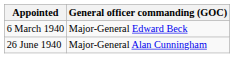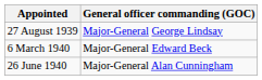 <table class="wikitable" style="text-align: left; border-spacing: 2px; border: 1px solid darkgray;">
 <tr>
 <th>Appointed</th>
 <th>General officer commanding (GOC)</th>
+</tr>
+<tr>
+<td>27 August 1939</td>
+<td><a href='#'>Major-General</a> <a href='#'>George Lindsay</a></td>
 </tr>
 <tr>
 <td>6 March 1940</td>
 <td>Major-General <a href='#'>Edward Beck</a></td>
 </tr>
 <tr>
 <td>26 June 1940</td>
 <td>Major-General <a href='#'>Alan Cunningham</a></td>
 </tr>
 </table>
